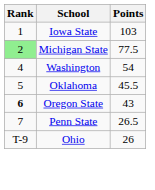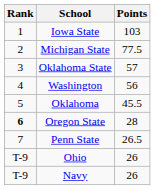 <table class="wikitable" style="text-align:center">
 <tr>
 <th>Rank</th>
 <th>School</th>
 <th>Points</th>
 </tr>
 <tr>
 <td>1</td>
 <td><a href='#'>Iowa State</a></td>
 <td>103</td>
 </tr>
 <tr>
-<td style="background: lightgreen;">2</td>
+<td>2</td>
 <td><a href='#'>Michigan State</a></td>
 <td>77.5</td>
 </tr>
 <tr>
+<td>3</td>
+<td><a href='#'>Oklahoma State</a></td>
+<td>57</td>
+</tr>
+<tr>
 <td>4</td>
 <td><a href='#'>Washington</a></td>
-<td>54</td>
+<td>56</td>
 </tr>
 <tr>
 <td>5</td>
 <td><a href='#'>Oklahoma</a></td>
 <td>45.5</td>
 </tr>
 <tr>
 <td><strong>6</strong></td>
 <td><a href='#'>Oregon State</a></td>
-<td>43</td>
+<td>28</td>
 </tr>
 <tr>
 <td>7</td>
 <td><a href='#'>Penn State</a></td>
 <td>26.5</td>
 </tr>
 <tr>
 <td>T-9</td>
 <td><a href='#'>Ohio</a></td>
 <td>26</td>
 </tr>
+<tr>
+<td>T-9</td>
+<td><a href='#'>Navy</a></td>
+<td>26</td>
+</tr>
 </table>
